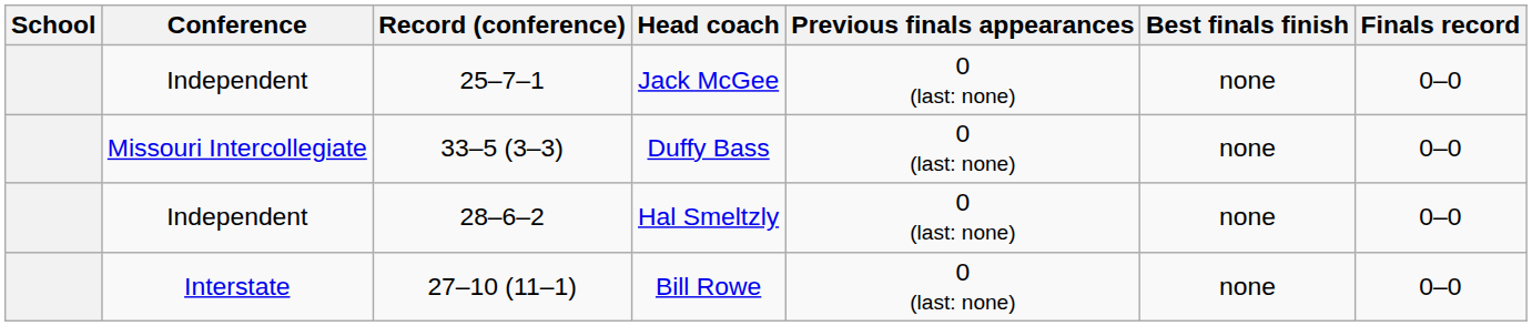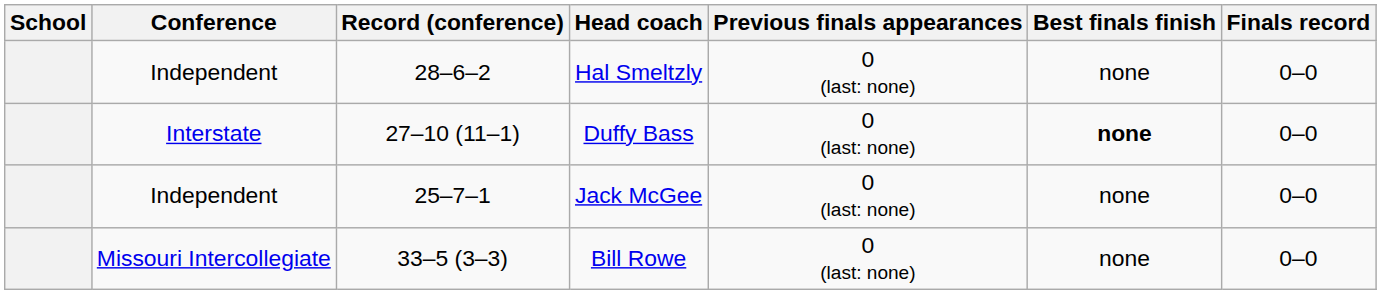 <table class="wikitable" style=text-align:center>
 <tr>
 <th>School</th>
 <th>Conference</th>
 <th>Record (conference)</th>
 <th>Head coach</th>
 <th>Previous finals appearances</th>
 <th>Best finals finish</th>
 <th>Finals record</th>
+</tr>
+<tr>
+<th scope="row" style="text-align:center"></th>
+<td>Independent</td>
+<td>28–6–2</td>
+<td><a href='#'>Hal Smeltzly</a></td>
+<td>0<br><small>(last: none)</small></td>
+<td>none</td>
+<td>0–0</td>
+</tr>
+<tr>
+<th scope="row" style="text-align:center"></th>
+<td><a href='#'>Interstate</a></td>
+<td>27–10 (11–1)</td>
+<td><a href='#'>Duffy Bass</a></td>
+<td>0<br><small>(last: none)</small></td>
+<td><strong>none</strong></td>
+<td>0–0</td>
 </tr>
 <tr>
 <th scope="row" style="text-align:center"></th>
 <td>Independent</td>
 <td>25–7–1</td>
 <td><a href='#'>Jack McGee</a></td>
 <td>0<br><small>(last: none)</small></td>
 <td>none</td>
 <td>0–0</td>
 </tr>
 <tr>
 <th scope="row" style="text-align:center"></th>
 <td><a href='#'>Missouri Intercollegiate</a></td>
 <td>33–5 (3–3)</td>
-<td><a href='#'>Duffy Bass</a></td>
-<td>0<br><small>(last: none)</small></td>
-<td>none</td>
-<td>0–0</td>
-</tr>
-<tr>
-<th scope="row" style="text-align:center"></th>
-<td>Independent</td>
-<td>28–6–2</td>
-<td><a href='#'>Hal Smeltzly</a></td>
-<td>0<br><small>(last: none)</small></td>
-<td>none</td>
-<td>0–0</td>
-</tr>
-<tr>
-<th scope="row" style="text-align:center"></th>
-<td><a href='#'>Interstate</a></td>
-<td>27–10 (11–1)</td>
 <td><a href='#'>Bill Rowe</a></td>
 <td>0<br><small>(last: none)</small></td>
 <td>none</td>
 <td>0–0</td>
 </tr>
 </table>
